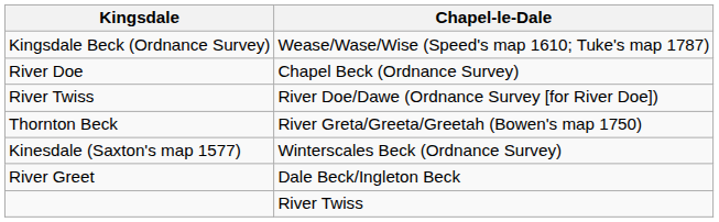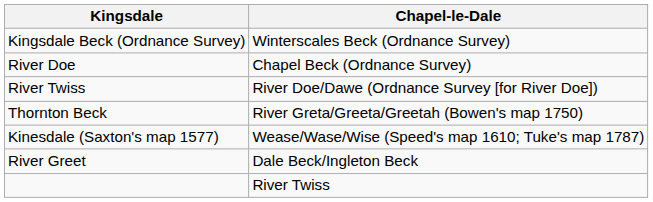 <table class="wikitable">
 <tr>
 <th>Kingsdale</th>
 <th>Chapel-le-Dale</th>
 </tr>
 <tr>
 <td>Kingsdale Beck (Ordnance Survey)</td>
-<td>Wease/Wase/Wise (Speed's map 1610; Tuke's map 1787)</td>
+<td>Winterscales Beck (Ordnance Survey)</td>
 </tr>
 <tr>
 <td>River Doe</td>
 <td>Chapel Beck (Ordnance Survey)</td>
 </tr>
 <tr>
 <td>River Twiss</td>
 <td>River Doe/Dawe (Ordnance Survey [for River Doe])</td>
 </tr>
 <tr>
 <td>Thornton Beck</td>
 <td>River Greta/Greeta/Greetah (Bowen's map 1750)</td>
 </tr>
 <tr>
 <td>Kinesdale (Saxton's map 1577)</td>
-<td>Winterscales Beck (Ordnance Survey)</td>
+<td>Wease/Wase/Wise (Speed's map 1610; Tuke's map 1787)</td>
 </tr>
 <tr>
 <td>River Greet</td>
 <td>Dale Beck/Ingleton Beck</td>
 </tr>
 <tr>
 <td></td>
 <td>River Twiss</td>
 </tr>
 </table>
